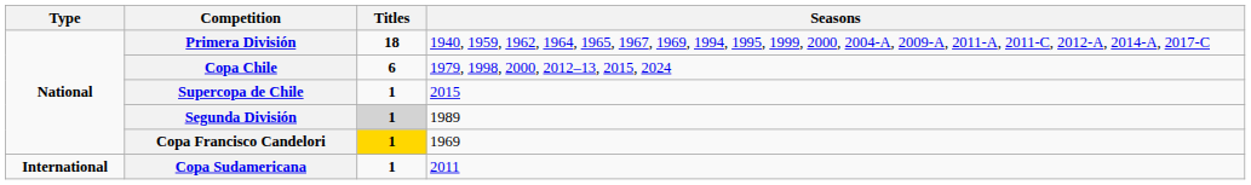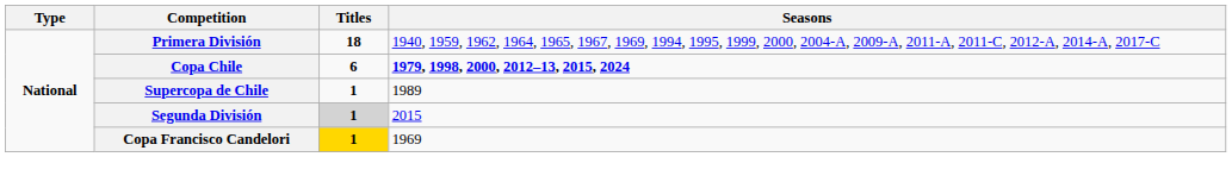 <table class="wikitable plainrowheaders" style="font-size:95%; text-align:center;">
 <tr>
 <th style="width: 1%;">Type</th>
 <th style="width: 5%;">Competition</th>
 <th style="width: 1%;">Titles</th>
 <th style="width: 21%;">Seasons</th>
 </tr>
 <tr>
 <td rowspan="5"><strong>National</strong></td>
 <th scope=col><a href='#'>Primera División</a></th>
 <td><strong>18</strong></td>
 <td align="left"><a href='#'>1940</a>, <a href='#'>1959</a>, <a href='#'>1962</a>, <a href='#'>1964</a>, <a href='#'>1965</a>, <a href='#'>1967</a>, <a href='#'>1969</a>, <a href='#'>1994</a>, <a href='#'>1995</a>, <a href='#'>1999</a>, <a href='#'>2000</a>, <a href='#'>2004-A</a>, <a href='#'>2009-A</a>, <a href='#'>2011-A</a>, <a href='#'>2011-C</a>, <a href='#'>2012-A</a>, <a href='#'>2014-A</a>, <a href='#'>2017-C</a></td>
 </tr>
 <tr>
 <th scope="col"><a href='#'>Copa Chile</a></th>
 <td><strong>6</strong></td>
-<td align="left"><a href='#'>1979</a>, <a href='#'>1998</a>, <a href='#'>2000</a>, <a href='#'>2012–13</a>, <a href='#'>2015</a>, <a href='#'>2024</a></td>
+<td align="left"><strong><a href='#'>1979</a>, <a href='#'>1998</a>, <a href='#'>2000</a>, <a href='#'>2012–13</a>, <a href='#'>2015</a>, <a href='#'>2024</a></strong></td>
 </tr>
 <tr>
 <th scope="col"><a href='#'>Supercopa de Chile</a></th>
 <td><strong>1</strong></td>
-<td align="left"><a href='#'>2015</a></td>
+<td align="left">1989</td>
 </tr>
 <tr>
 <th scope="col"><a href='#'>Segunda División</a></th>
 <td style="background: lightgrey;"><strong>1</strong></td>
-<td align="left">1989</td>
+<td align="left"><a href='#'>2015</a></td>
 </tr>
 <tr>
 <th scope="col">Copa Francisco Candelori</th>
 <td bgcolor="gold"><strong>1</strong></td>
 <td align="left">1969</td>
 </tr>
-<tr>
-<td><strong>International</strong></td>
-<th scope=col><a href='#'>Copa Sudamericana</a></th>
-<td><strong>1</strong></td>
-<td align="left"><a href='#'>2011</a></td>
-</tr>
 </table>
